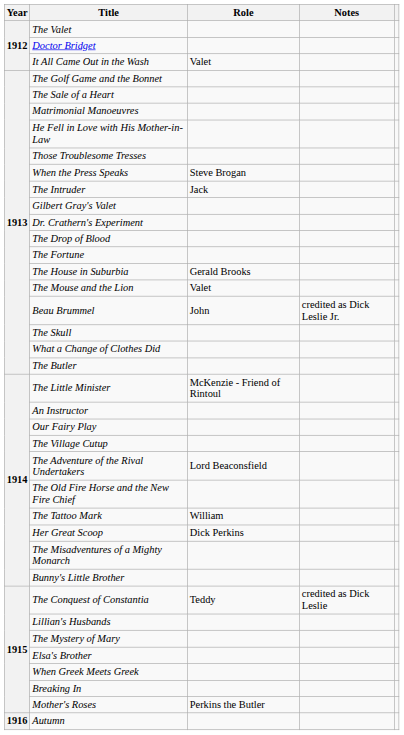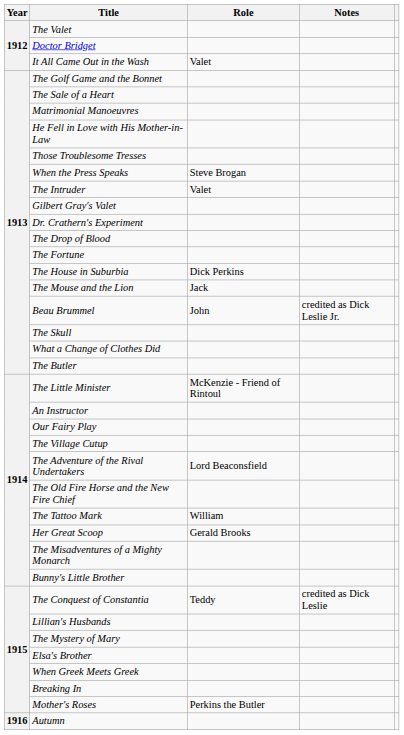 <table class="wikitable sortable plainrowheaders">
 <tr>
 <th scope="col">Year</th>
 <th scope="col">Title</th>
 <th scope="col">Role</th>
 <th scope="col" class="unsortable">Notes</th>
 <th scope="col" class="unsortable"></th>
 </tr>
 <tr>
 <th scope="row" rowspan="3">1912</th>
 <td><em>The Valet</em></td>
 <td></td>
 <td></td>
 <td></td>
 </tr>
 <tr>
 <td><em><a href='#'>Doctor Bridget</a></em></td>
 <td></td>
 <td></td>
 <td></td>
 </tr>
 <tr>
 <td><em>It All Came Out in the Wash</em></td>
 <td>Valet</td>
 <td></td>
 <td></td>
 </tr>
 <tr>
 <th scope="row" rowspan="17">1913</th>
 <td><em>The Golf Game and the Bonnet</em></td>
 <td></td>
 <td></td>
 <td></td>
 </tr>
 <tr>
 <td><em>The Sale of a Heart</em></td>
 <td></td>
 <td></td>
 <td></td>
 </tr>
 <tr>
 <td><em>Matrimonial Manoeuvres</em></td>
 <td></td>
 <td></td>
 <td></td>
 </tr>
 <tr>
 <td><em>He Fell in Love with His Mother-in-Law</em></td>
 <td></td>
 <td></td>
 <td></td>
 </tr>
 <tr>
 <td><em>Those Troublesome Tresses</em></td>
 <td></td>
 <td></td>
 <td></td>
 </tr>
 <tr>
 <td><em>When the Press Speaks</em></td>
 <td>Steve Brogan</td>
 <td></td>
 <td></td>
 </tr>
 <tr>
 <td><em>The Intruder</em></td>
-<td>Jack</td>
+<td>Valet</td>
 <td></td>
 <td></td>
 </tr>
 <tr>
 <td><em>Gilbert Gray's Valet</em></td>
 <td></td>
 <td></td>
 <td></td>
 </tr>
 <tr>
 <td><em>Dr. Crathern's Experiment</em></td>
 <td></td>
 <td></td>
 <td></td>
 </tr>
 <tr>
 <td><em>The Drop of Blood</em></td>
 <td></td>
 <td></td>
 <td></td>
 </tr>
 <tr>
 <td><em>The Fortune</em></td>
 <td></td>
 <td></td>
 <td></td>
 </tr>
 <tr>
 <td><em>The House in Suburbia</em></td>
-<td>Gerald Brooks</td>
+<td>Dick Perkins</td>
 <td></td>
 <td></td>
 </tr>
 <tr>
 <td><em>The Mouse and the Lion</em></td>
-<td>Valet</td>
+<td>Jack</td>
 <td></td>
 <td></td>
 </tr>
 <tr>
 <td><em>Beau Brummel</em></td>
 <td>John</td>
 <td>credited as Dick Leslie Jr.</td>
 <td></td>
 </tr>
 <tr>
 <td><em>The Skull</em></td>
 <td></td>
 <td></td>
 <td></td>
 </tr>
 <tr>
 <td><em>What a Change of Clothes Did</em></td>
 <td></td>
 <td></td>
 <td></td>
 </tr>
 <tr>
 <td><em>The Butler</em></td>
 <td></td>
 <td></td>
 <td></td>
 </tr>
 <tr>
 <th scope="row" rowspan="10">1914</th>
 <td><em>The Little Minister</em></td>
 <td>McKenzie - Friend of Rintoul</td>
 <td></td>
 <td></td>
 </tr>
 <tr>
 <td><em>An Instructor</em></td>
 <td></td>
 <td></td>
 <td></td>
 </tr>
 <tr>
 <td><em>Our Fairy Play</em></td>
 <td></td>
 <td></td>
 <td></td>
 </tr>
 <tr>
 <td><em>The Village Cutup</em></td>
 <td></td>
 <td></td>
 <td></td>
 </tr>
 <tr>
 <td><em>The Adventure of the Rival Undertakers</em></td>
 <td>Lord Beaconsfield</td>
 <td></td>
 <td></td>
 </tr>
 <tr>
 <td><em>The Old Fire Horse and the New Fire Chief</em></td>
 <td></td>
 <td></td>
 <td></td>
 </tr>
 <tr>
 <td><em>The Tattoo Mark</em></td>
 <td>William</td>
 <td></td>
 <td></td>
 </tr>
 <tr>
 <td><em>Her Great Scoop</em></td>
-<td>Dick Perkins</td>
+<td>Gerald Brooks</td>
 <td></td>
 <td></td>
 </tr>
 <tr>
 <td><em>The Misadventures of a Mighty Monarch</em></td>
 <td></td>
 <td></td>
 <td></td>
 </tr>
 <tr>
 <td><em>Bunny's Little Brother</em></td>
 <td></td>
 <td></td>
 <td></td>
 </tr>
 <tr>
 <th scope="row" rowspan="7">1915</th>
 <td><em>The Conquest of Constantia</em></td>
 <td>Teddy</td>
 <td>credited as Dick Leslie</td>
 <td></td>
 </tr>
 <tr>
 <td><em>Lillian's Husbands</em></td>
 <td></td>
 <td></td>
 <td></td>
 </tr>
 <tr>
 <td><em>The Mystery of Mary</em></td>
 <td></td>
 <td></td>
 <td></td>
 </tr>
 <tr>
 <td><em>Elsa's Brother</em></td>
 <td></td>
 <td></td>
 <td></td>
 </tr>
 <tr>
 <td><em>When Greek Meets Greek</em></td>
 <td></td>
 <td></td>
 <td></td>
 </tr>
 <tr>
 <td><em>Breaking In</em></td>
 <td></td>
 <td></td>
 <td></td>
 </tr>
 <tr>
 <td><em>Mother's Roses</em></td>
 <td>Perkins the Butler</td>
 <td></td>
 <td></td>
 </tr>
 <tr>
 <th scope="row">1916</th>
 <td><em>Autumn</em></td>
 <td></td>
 <td></td>
 <td></td>
 </tr>
 </table>
